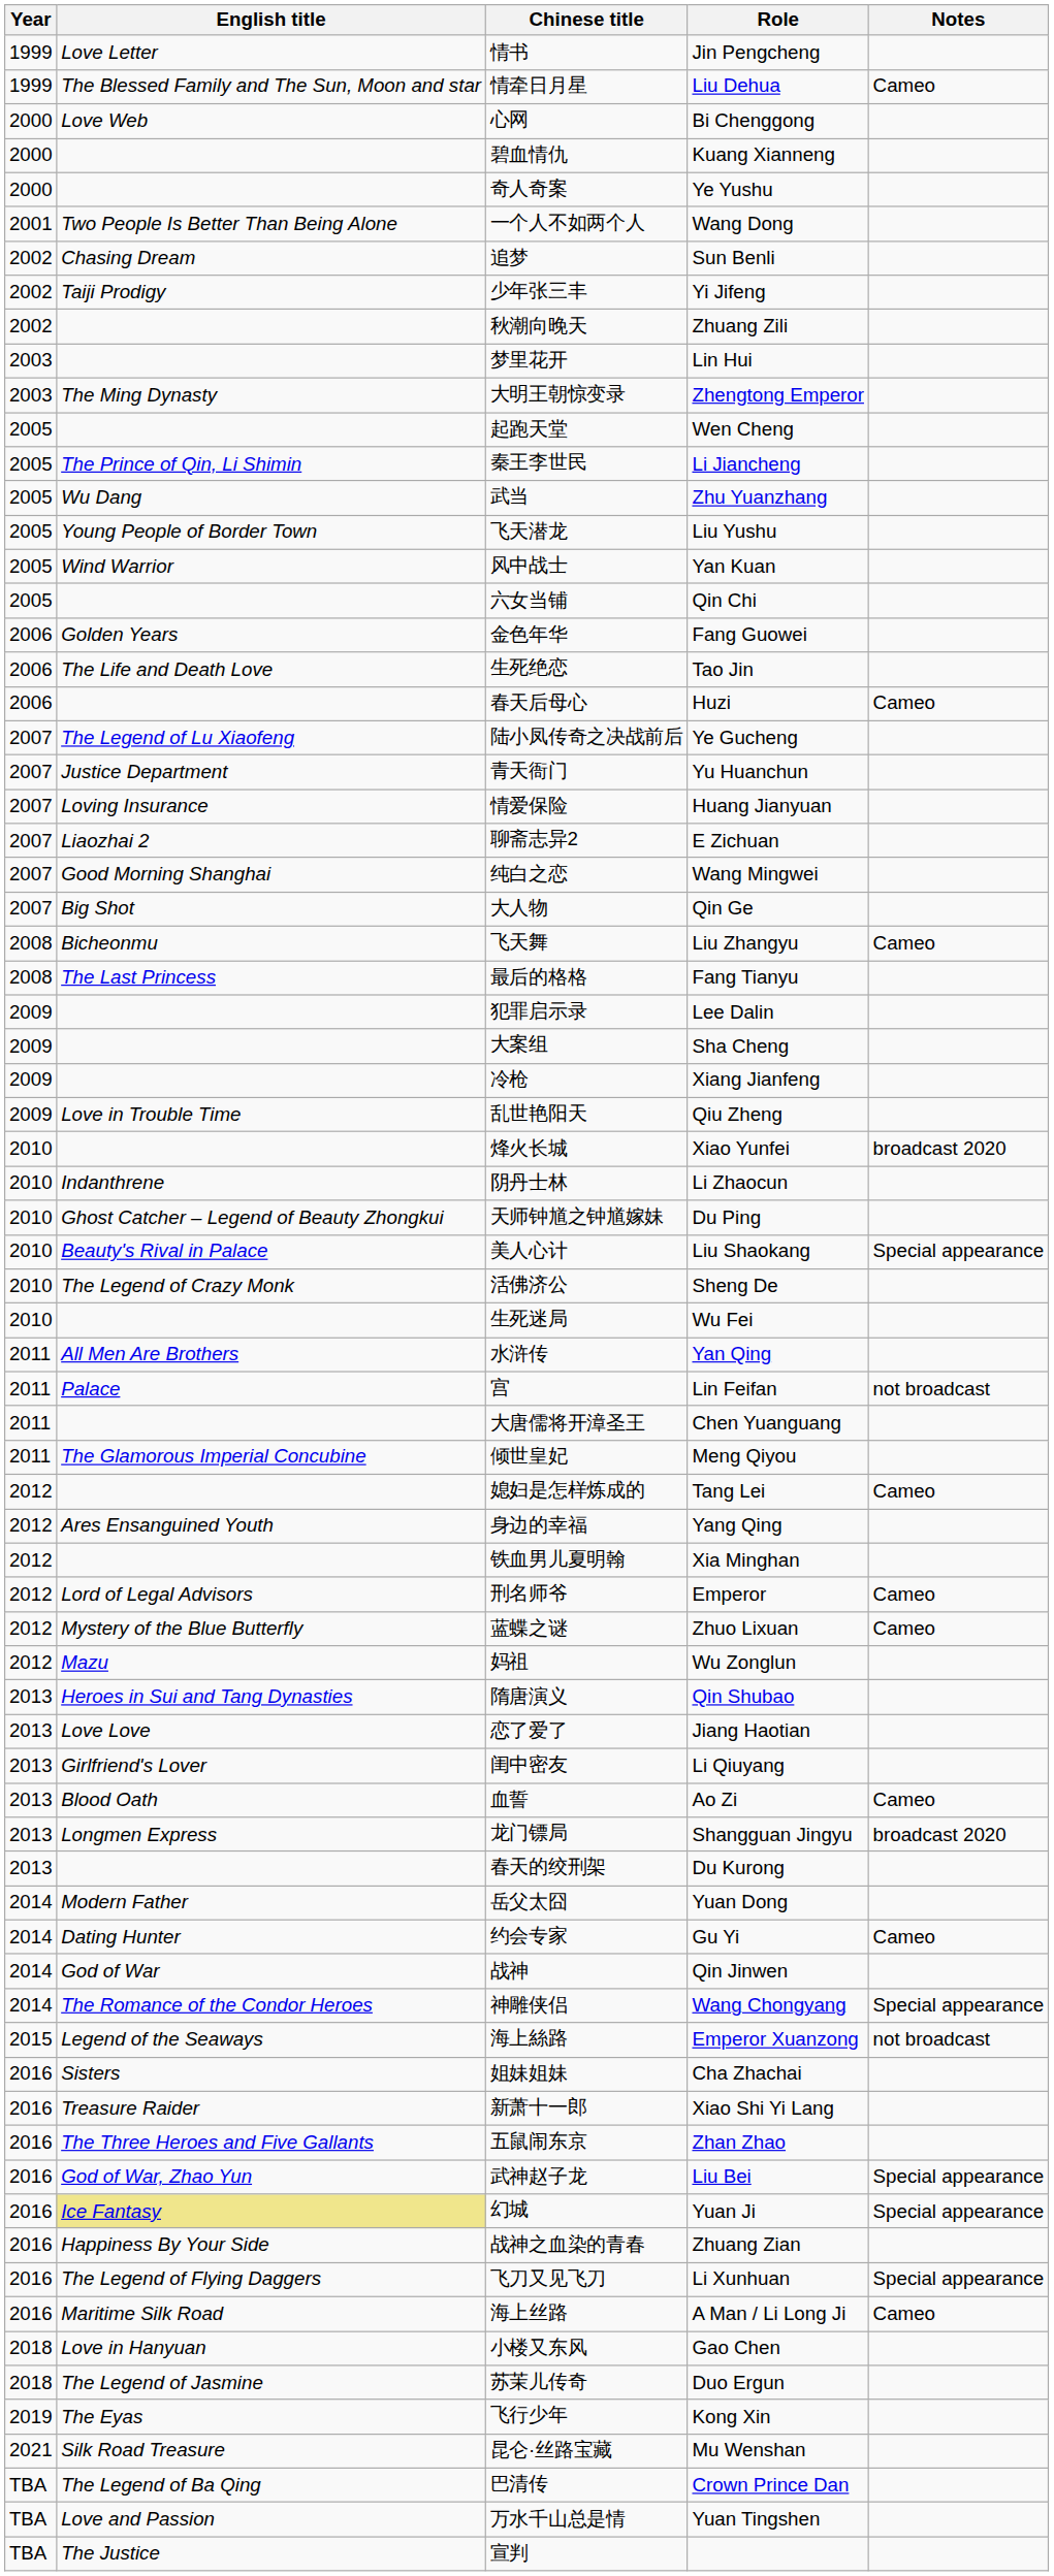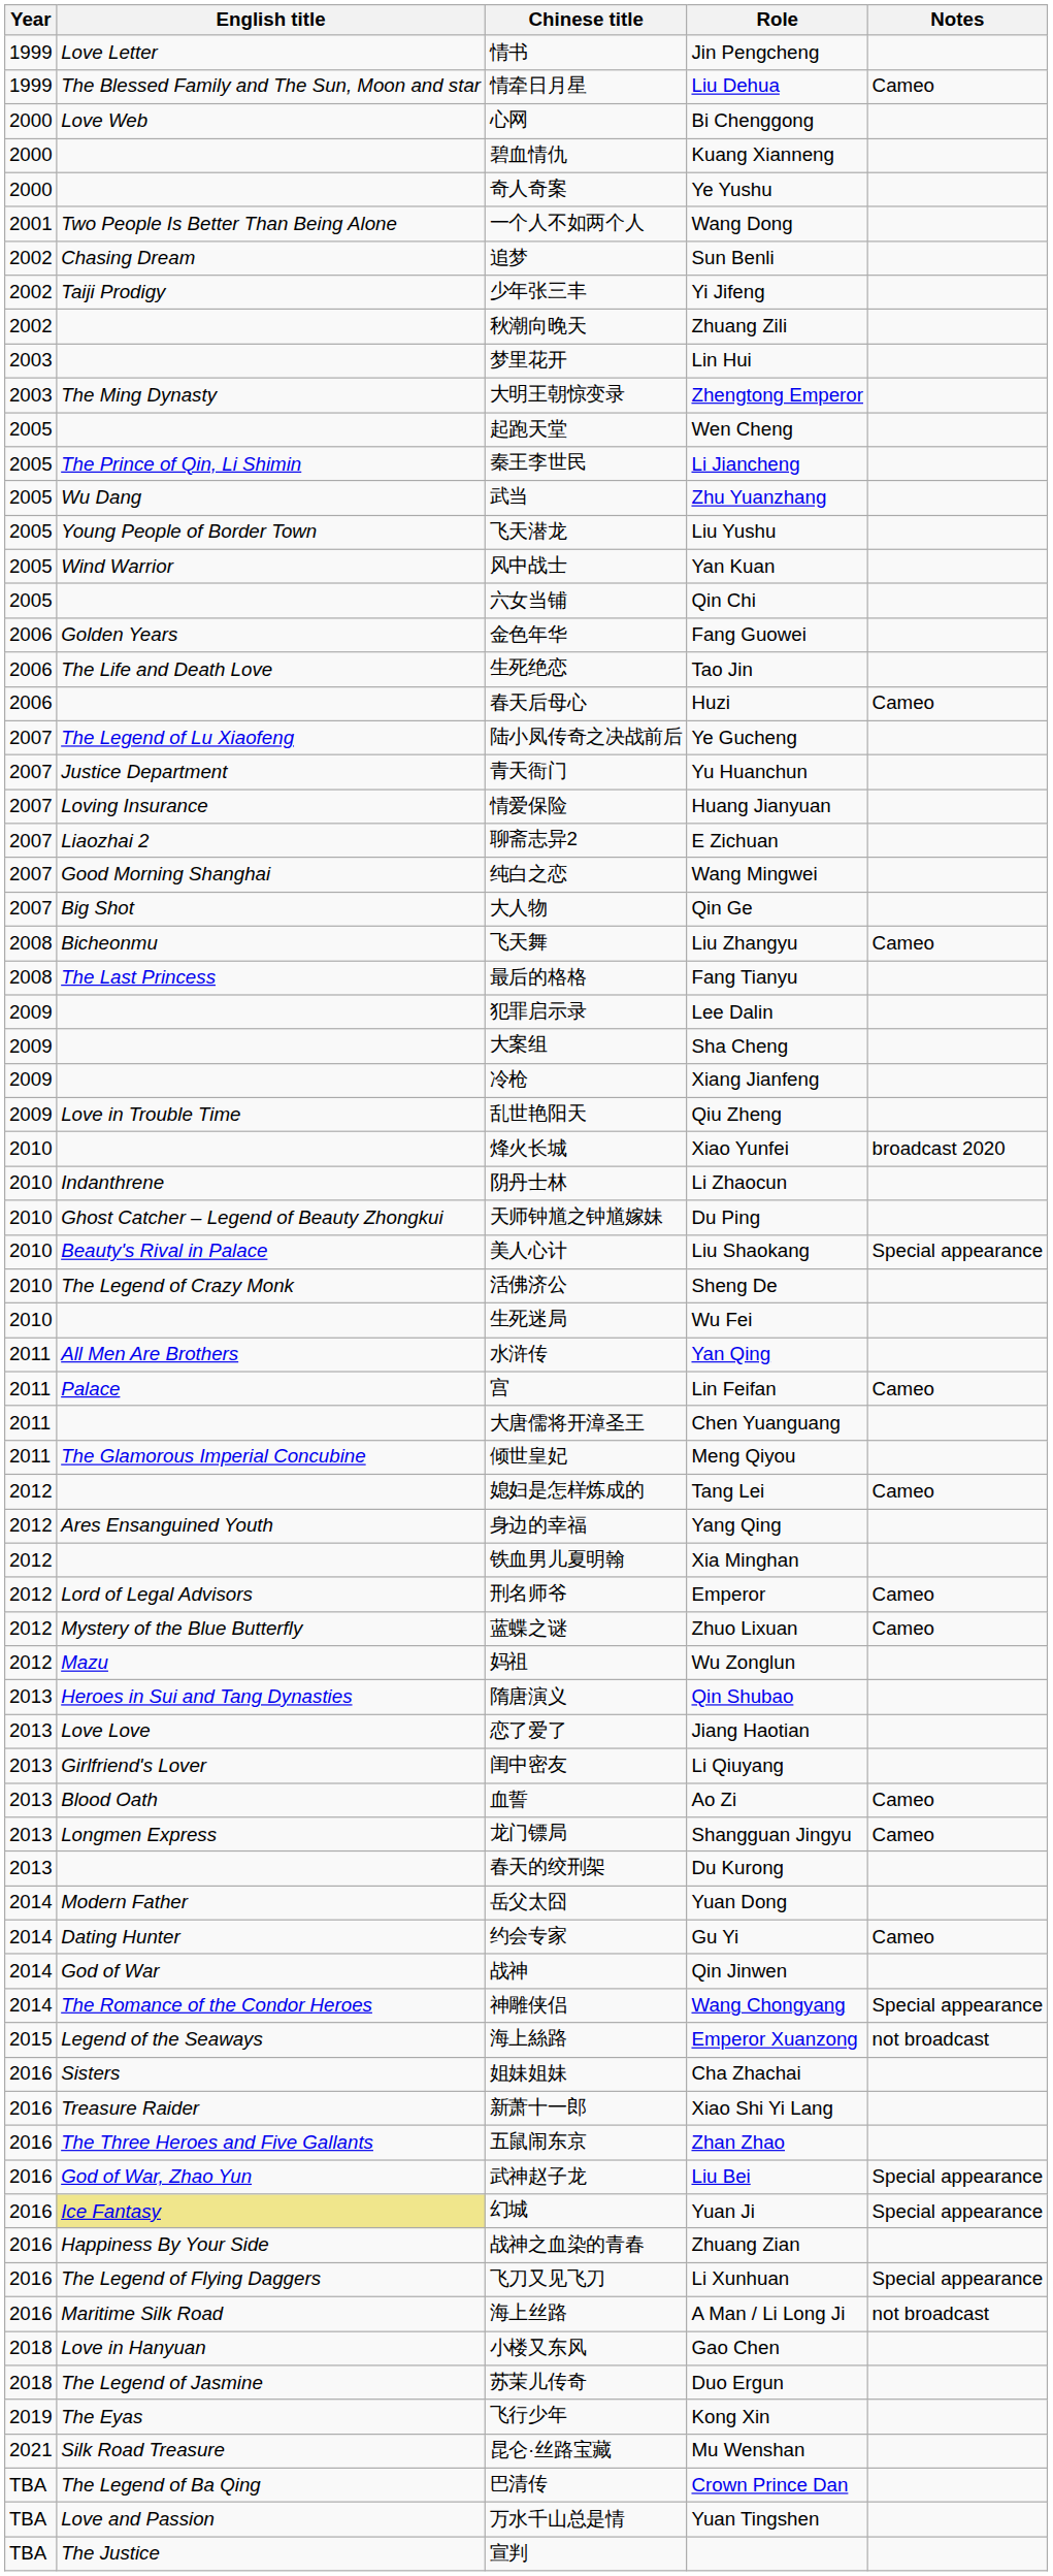 <table class="wikitable sortable">
 <tr>
 <th>Year</th>
 <th>English title</th>
 <th>Chinese title</th>
 <th>Role</th>
 <th class="unsortable">Notes</th>
 </tr>
 <tr>
 <td>1999</td>
 <td><em>Love Letter</em></td>
 <td>情书</td>
 <td>Jin Pengcheng</td>
 <td></td>
 </tr>
 <tr>
 <td>1999</td>
 <td><em>The Blessed Family and The Sun, Moon and star</em></td>
 <td>情牵日月星</td>
 <td><a href='#'>Liu Dehua</a></td>
 <td>Cameo</td>
 </tr>
 <tr>
 <td>2000</td>
 <td><em>Love Web</em></td>
 <td>心网</td>
 <td>Bi Chenggong</td>
 <td></td>
 </tr>
 <tr>
 <td>2000</td>
 <td></td>
 <td>碧血情仇</td>
 <td>Kuang Xianneng</td>
 <td></td>
 </tr>
 <tr>
 <td>2000</td>
 <td></td>
 <td>奇人奇案</td>
 <td>Ye Yushu</td>
 <td></td>
 </tr>
 <tr>
 <td>2001</td>
 <td><em>Two People Is Better Than Being Alone</em></td>
 <td>一个人不如两个人</td>
 <td>Wang Dong</td>
 <td></td>
 </tr>
 <tr>
 <td>2002</td>
 <td><em>Chasing Dream</em></td>
 <td>追梦</td>
 <td>Sun Benli</td>
 <td></td>
 </tr>
 <tr>
 <td>2002</td>
 <td><em>Taiji Prodigy</em></td>
 <td>少年张三丰</td>
 <td>Yi Jifeng</td>
 <td></td>
 </tr>
 <tr>
 <td>2002</td>
 <td></td>
 <td>秋潮向晚天</td>
 <td>Zhuang Zili</td>
 <td></td>
 </tr>
 <tr>
 <td>2003</td>
 <td></td>
 <td>梦里花开</td>
 <td>Lin Hui</td>
 <td></td>
 </tr>
 <tr>
 <td>2003</td>
 <td><em>The Ming Dynasty</em></td>
 <td>大明王朝惊变录</td>
 <td><a href='#'>Zhengtong Emperor</a></td>
 <td></td>
 </tr>
 <tr>
 <td>2005</td>
 <td></td>
 <td>起跑天堂</td>
 <td>Wen Cheng</td>
 <td></td>
 </tr>
 <tr>
 <td>2005</td>
 <td><em><a href='#'>The Prince of Qin, Li Shimin</a></em></td>
 <td>秦王李世民</td>
 <td><a href='#'>Li Jiancheng</a></td>
 <td></td>
 </tr>
 <tr>
 <td>2005</td>
 <td><em>Wu Dang</em></td>
 <td>武当</td>
 <td><a href='#'>Zhu Yuanzhang</a></td>
 <td><br></td>
 </tr>
 <tr>
 <td>2005</td>
 <td><em>Young People of Border Town</em></td>
 <td>飞天潜龙</td>
 <td>Liu Yushu</td>
 <td></td>
 </tr>
 <tr>
 <td>2005</td>
 <td><em>Wind Warrior</em></td>
 <td>风中战士</td>
 <td>Yan Kuan</td>
 <td></td>
 </tr>
 <tr>
 <td>2005</td>
 <td></td>
 <td>六女当铺</td>
 <td>Qin Chi</td>
 <td></td>
 </tr>
 <tr>
 <td>2006</td>
 <td><em>Golden Years</em></td>
 <td>金色年华</td>
 <td>Fang Guowei</td>
 <td></td>
 </tr>
 <tr>
 <td>2006</td>
 <td><em>The Life and Death Love</em></td>
 <td>生死绝恋</td>
 <td>Tao Jin</td>
 <td></td>
 </tr>
 <tr>
 <td>2006</td>
 <td></td>
 <td>春天后母心</td>
 <td>Huzi</td>
 <td>Cameo</td>
 </tr>
 <tr>
 <td>2007</td>
 <td><em><a href='#'>The Legend of Lu Xiaofeng</a></em></td>
 <td>陆小凤传奇之决战前后</td>
 <td>Ye Gucheng</td>
 <td></td>
 </tr>
 <tr>
 <td>2007</td>
 <td><em>Justice Department</em></td>
 <td>青天衙门</td>
 <td>Yu Huanchun</td>
 <td></td>
 </tr>
 <tr>
 <td>2007</td>
 <td><em>Loving Insurance</em></td>
 <td>情爱保险</td>
 <td>Huang Jianyuan</td>
 <td></td>
 </tr>
 <tr>
 <td>2007</td>
 <td><em>Liaozhai 2</em></td>
 <td>聊斋志异2</td>
 <td>E Zichuan</td>
 <td></td>
 </tr>
 <tr>
 <td>2007</td>
 <td><em>Good Morning Shanghai</em></td>
 <td>纯白之恋</td>
 <td>Wang Mingwei</td>
 <td></td>
 </tr>
 <tr>
 <td>2007</td>
 <td><em>Big Shot</em></td>
 <td>大人物</td>
 <td>Qin Ge</td>
 <td></td>
 </tr>
 <tr>
 <td>2008</td>
 <td><em>Bicheonmu</em></td>
 <td>飞天舞</td>
 <td>Liu Zhangyu</td>
 <td>Cameo</td>
 </tr>
 <tr>
 <td>2008</td>
 <td><em><a href='#'>The Last Princess</a></em></td>
 <td>最后的格格</td>
 <td>Fang Tianyu</td>
 <td></td>
 </tr>
 <tr>
 <td>2009</td>
 <td></td>
 <td>犯罪启示录</td>
 <td>Lee Dalin</td>
 <td></td>
 </tr>
 <tr>
 <td>2009</td>
 <td></td>
 <td>大案组</td>
 <td>Sha Cheng</td>
 <td></td>
 </tr>
 <tr>
 <td>2009</td>
 <td></td>
 <td>冷枪</td>
 <td>Xiang Jianfeng</td>
 <td></td>
 </tr>
 <tr>
 <td>2009</td>
 <td><em>Love in Trouble Time</em></td>
 <td>乱世艳阳天</td>
 <td>Qiu Zheng</td>
 <td></td>
 </tr>
 <tr>
 <td>2010</td>
 <td></td>
 <td>烽火长城</td>
 <td>Xiao Yunfei</td>
 <td>broadcast 2020 </td>
 </tr>
 <tr>
 <td>2010</td>
 <td><em>Indanthrene</em></td>
 <td>阴丹士林</td>
 <td>Li Zhaocun</td>
 <td></td>
 </tr>
 <tr>
 <td>2010</td>
 <td><em>Ghost Catcher – Legend of Beauty Zhongkui</em></td>
 <td>天师钟馗之钟馗嫁妹</td>
 <td>Du Ping</td>
 <td></td>
 </tr>
 <tr>
 <td>2010</td>
 <td><em><a href='#'>Beauty's Rival in Palace</a></em></td>
 <td>美人心计</td>
 <td>Liu Shaokang</td>
 <td>Special appearance</td>
 </tr>
 <tr>
 <td>2010</td>
 <td><em>The Legend of Crazy Monk</em></td>
 <td>活佛济公</td>
 <td>Sheng De</td>
 <td></td>
 </tr>
 <tr>
 <td>2010</td>
 <td></td>
 <td>生死迷局</td>
 <td>Wu Fei</td>
 <td></td>
 </tr>
 <tr>
 <td>2011</td>
 <td><em><a href='#'>All Men Are Brothers</a></em></td>
 <td>水浒传</td>
 <td><a href='#'>Yan Qing</a></td>
 <td></td>
 </tr>
 <tr>
 <td>2011</td>
 <td><em><a href='#'>Palace</a></em></td>
 <td>宫</td>
 <td>Lin Feifan</td>
-<td>not broadcast</td>
+<td>Cameo</td>
 </tr>
 <tr>
 <td>2011</td>
 <td></td>
 <td>大唐儒将开漳圣王</td>
 <td>Chen Yuanguang</td>
 <td></td>
 </tr>
 <tr>
 <td>2011</td>
 <td><em><a href='#'>The Glamorous Imperial Concubine</a></em></td>
 <td>倾世皇妃</td>
 <td>Meng Qiyou</td>
 <td></td>
 </tr>
 <tr>
 <td>2012</td>
 <td></td>
 <td>媳妇是怎样炼成的</td>
 <td>Tang Lei</td>
 <td>Cameo</td>
 </tr>
 <tr>
 <td>2012</td>
 <td><em>Ares Ensanguined Youth</em></td>
 <td>身边的幸福</td>
 <td>Yang Qing</td>
 <td></td>
 </tr>
 <tr>
 <td>2012</td>
 <td></td>
 <td>铁血男儿夏明翰</td>
 <td>Xia Minghan</td>
 <td></td>
 </tr>
 <tr>
 <td>2012</td>
 <td><em>Lord of Legal Advisors</em></td>
 <td>刑名师爷</td>
 <td>Emperor</td>
 <td>Cameo</td>
 </tr>
 <tr>
 <td>2012</td>
 <td><em>Mystery of the Blue Butterfly</em></td>
 <td>蓝蝶之谜</td>
 <td>Zhuo Lixuan</td>
 <td>Cameo</td>
 </tr>
 <tr>
 <td>2012</td>
 <td><em><a href='#'>Mazu</a></em></td>
 <td>妈祖</td>
 <td>Wu Zonglun</td>
 <td></td>
 </tr>
 <tr>
 <td>2013</td>
 <td><em><a href='#'>Heroes in Sui and Tang Dynasties</a></em></td>
 <td>隋唐演义</td>
 <td><a href='#'>Qin Shubao</a></td>
 <td></td>
 </tr>
 <tr>
 <td>2013</td>
 <td><em>Love Love</em></td>
 <td>恋了爱了</td>
 <td>Jiang Haotian</td>
 <td></td>
 </tr>
 <tr>
 <td>2013</td>
 <td><em>Girlfriend's Lover</em></td>
 <td>闺中密友</td>
 <td>Li Qiuyang</td>
 <td></td>
 </tr>
 <tr>
 <td>2013</td>
 <td><em>Blood Oath</em></td>
 <td>血誓</td>
 <td>Ao Zi</td>
 <td>Cameo</td>
 </tr>
 <tr>
 <td>2013</td>
 <td><em>Longmen Express</em></td>
 <td>龙门镖局</td>
 <td>Shangguan Jingyu</td>
-<td>broadcast 2020 </td>
+<td>Cameo</td>
 </tr>
 <tr>
 <td>2013</td>
 <td></td>
 <td>春天的绞刑架</td>
 <td>Du Kurong</td>
 <td></td>
 </tr>
 <tr>
 <td>2014</td>
 <td><em>Modern Father</em></td>
 <td>岳父太囧</td>
 <td>Yuan Dong</td>
 <td></td>
 </tr>
 <tr>
 <td>2014</td>
 <td><em>Dating Hunter</em></td>
 <td>约会专家</td>
 <td>Gu Yi</td>
 <td>Cameo</td>
 </tr>
 <tr>
 <td>2014</td>
 <td><em>God of War</em></td>
 <td>战神</td>
 <td>Qin Jinwen</td>
 <td></td>
 </tr>
 <tr>
 <td>2014</td>
 <td><em><a href='#'>The Romance of the Condor Heroes</a></em></td>
 <td>神雕侠侣</td>
 <td><a href='#'>Wang Chongyang</a></td>
 <td>Special appearance</td>
 </tr>
 <tr>
 <td>2015</td>
 <td><em>Legend of the Seaways</em></td>
 <td>海上絲路</td>
 <td><a href='#'>Emperor Xuanzong</a></td>
 <td>not broadcast</td>
 </tr>
 <tr>
 <td>2016</td>
 <td><em>Sisters</em></td>
 <td>姐妹姐妹</td>
 <td>Cha Zhachai</td>
 <td></td>
 </tr>
 <tr>
 <td>2016</td>
 <td><em>Treasure Raider</em></td>
 <td>新萧十一郎</td>
 <td>Xiao Shi Yi Lang</td>
 <td></td>
 </tr>
 <tr>
 <td>2016</td>
 <td><em><a href='#'>The Three Heroes and Five Gallants</a></em></td>
 <td>五鼠闹东京</td>
 <td><a href='#'>Zhan Zhao</a></td>
 <td></td>
 </tr>
 <tr>
 <td>2016</td>
 <td><em><a href='#'>God of War, Zhao Yun</a></em></td>
 <td>武神赵子龙</td>
 <td><a href='#'>Liu Bei</a></td>
 <td>Special appearance</td>
 </tr>
 <tr>
 <td>2016</td>
 <td style="background: khaki;"><em><a href='#'>Ice Fantasy</a></em></td>
 <td>幻城</td>
 <td>Yuan Ji</td>
 <td>Special appearance</td>
 </tr>
 <tr>
 <td>2016</td>
 <td><em>Happiness By Your Side</em></td>
 <td>战神之血染的青春</td>
 <td>Zhuang Zian</td>
 <td></td>
 </tr>
 <tr>
 <td>2016</td>
 <td><em>The Legend of Flying Daggers</em></td>
 <td>飞刀又见飞刀</td>
 <td>Li Xunhuan</td>
 <td>Special appearance</td>
 </tr>
 <tr>
 <td>2016</td>
 <td><em>Maritime Silk Road</em></td>
 <td>海上丝路</td>
 <td>A Man / Li Long Ji</td>
-<td>Cameo</td>
+<td>not broadcast</td>
 </tr>
 <tr>
 <td>2018</td>
 <td><em>Love in Hanyuan</em></td>
 <td>小楼又东风</td>
 <td>Gao Chen</td>
 <td></td>
 </tr>
 <tr>
 <td>2018</td>
 <td><em>The Legend of Jasmine</em></td>
 <td>苏茉儿传奇</td>
 <td>Duo Ergun</td>
 <td></td>
 </tr>
 <tr>
 <td>2019</td>
 <td><em>The Eyas</em></td>
 <td>飞行少年</td>
 <td>Kong Xin</td>
 <td></td>
 </tr>
 <tr>
 <td>2021</td>
 <td><em>Silk Road Treasure</em></td>
 <td>昆仑·丝路宝藏</td>
 <td>Mu Wenshan</td>
 <td></td>
 </tr>
 <tr>
 <td>TBA</td>
 <td><em>The Legend of Ba Qing</em></td>
 <td>巴清传</td>
 <td><a href='#'>Crown Prince Dan</a></td>
 <td></td>
 </tr>
 <tr>
 <td>TBA</td>
 <td><em>Love and Passion</em></td>
 <td>万水千山总是情</td>
 <td>Yuan Tingshen</td>
 <td></td>
 </tr>
 <tr>
 <td>TBA</td>
 <td><em>The Justice</em></td>
 <td>宣判</td>
 <td></td>
 <td></td>
 </tr>
 </table>
